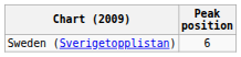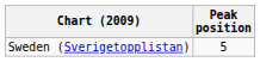 <table class="wikitable">
 <tr>
 <th>Chart (2009)</th>
 <th>Peak<br>position</th>
 </tr>
 <tr>
 <td>Sweden (<a href='#'>Sverigetopplistan</a>)</td>
-<td align="center">6</td>
+<td align="center">5</td>
 </tr>
 </table>
